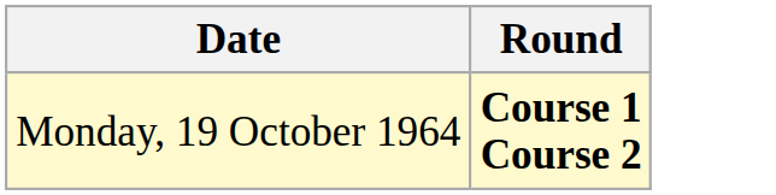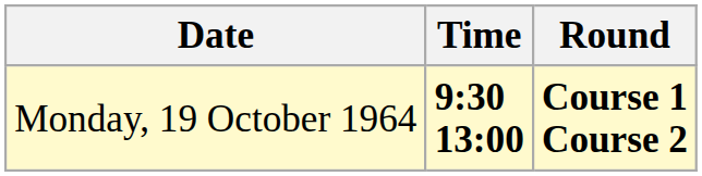 <table class="wikitable">
 <tr>
 <th>Date</th>
+<th>Time</th>
 <th>Round</th>
 </tr>
 <tr style=background:lemonchiffon>
 <td>Monday, 19 October 1964</td>
+<td><strong>9:30</strong><br><strong>13:00</strong></td>
 <td><strong>Course 1</strong><br><strong>Course 2</strong></td>
 </tr>
 </table>
